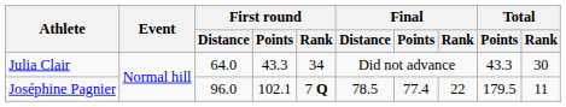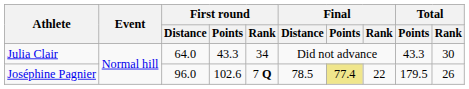 <table class="wikitable" style="font-size:90%">
 <tr>
 <th rowspan=2>Athlete</th>
 <th rowspan=2>Event</th>
 <th colspan=3>First round</th>
 <th colspan=3>Final</th>
 <th colspan=2>Total</th>
 </tr>
 <tr style="font-size:95%">
 <th>Distance</th>
 <th>Points</th>
 <th>Rank</th>
 <th>Distance</th>
 <th>Points</th>
 <th>Rank</th>
 <th>Points</th>
 <th>Rank</th>
 </tr>
 <tr align=center>
 <td align=left><a href='#'>Julia Clair</a></td>
 <td align=left rowspan=2><a href='#'>Normal hill</a></td>
 <td>64.0</td>
 <td>43.3</td>
 <td>34</td>
 <td colspan=3>Did not advance</td>
 <td>43.3</td>
 <td>30</td>
 </tr>
 <tr align=center>
 <td align=left><a href='#'>Joséphine Pagnier</a></td>
 <td>96.0</td>
-<td>102.1</td>
+<td>102.6</td>
 <td>7 <strong>Q</strong></td>
 <td>78.5</td>
-<td>77.4</td>
+<td style="background: khaki;">77.4</td>
 <td>22</td>
 <td>179.5</td>
-<td>11</td>
+<td>26</td>
 </tr>
 </table>
